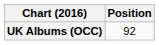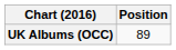 <table class="wikitable plainrowheaders" style="text-align:center">
 <tr>
 <th scope="col">Chart (2016)</th>
 <th scope="col">Position</th>
 </tr>
 <tr>
 <th scope="row">UK Albums (OCC)</th>
-<td>92</td>
+<td>89</td>
 </tr>
 </table>
